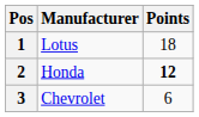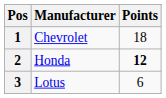 <table class="wikitable" style="font-size: 95%;">
 <tr>
 <th>Pos</th>
 <th>Manufacturer</th>
 <th>Points</th>
 </tr>
 <tr>
 <th>1</th>
-<td> <a href='#'>Lotus</a></td>
+<td> <a href='#'>Chevrolet</a></td>
 <td style="text-align:center;">18</td>
 </tr>
 <tr>
 <th>2</th>
 <td> <a href='#'>Honda</a></td>
 <td style="text-align:center;"><strong>12</strong></td>
 </tr>
 <tr>
 <th>3</th>
-<td> <a href='#'>Chevrolet</a></td>
+<td> <a href='#'>Lotus</a></td>
 <td style="text-align:center;">6</td>
 </tr>
 </table>
